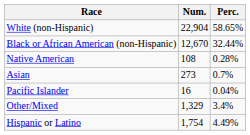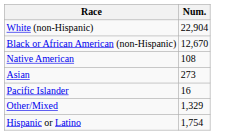 <table class="wikitable">
 <tr>
 <th>Race</th>
 <th>Num.</th>
-<th>Perc.</th>
 </tr>
 <tr>
 <td><a href='#'>White</a> (non-Hispanic)</td>
 <td>22,904</td>
-<td>58.65%</td>
 </tr>
 <tr>
 <td><a href='#'>Black or African American</a> (non-Hispanic)</td>
 <td>12,670</td>
-<td>32.44%</td>
 </tr>
 <tr>
 <td><a href='#'>Native American</a></td>
 <td>108</td>
-<td>0.28%</td>
 </tr>
 <tr>
 <td><a href='#'>Asian</a></td>
 <td>273</td>
-<td>0.7%</td>
 </tr>
 <tr>
 <td><a href='#'>Pacific Islander</a></td>
 <td>16</td>
-<td>0.04%</td>
 </tr>
 <tr>
 <td><a href='#'>Other/Mixed</a></td>
 <td>1,329</td>
-<td>3.4%</td>
 </tr>
 <tr>
 <td><a href='#'>Hispanic</a> or <a href='#'>Latino</a></td>
 <td>1,754</td>
-<td>4.49%</td>
 </tr>
 </table>
